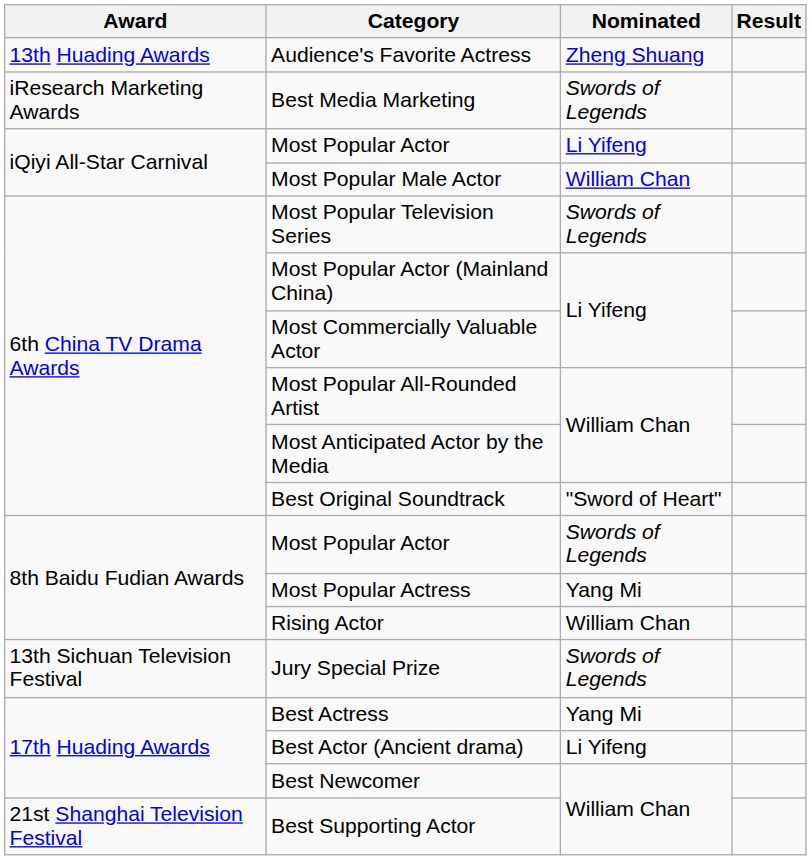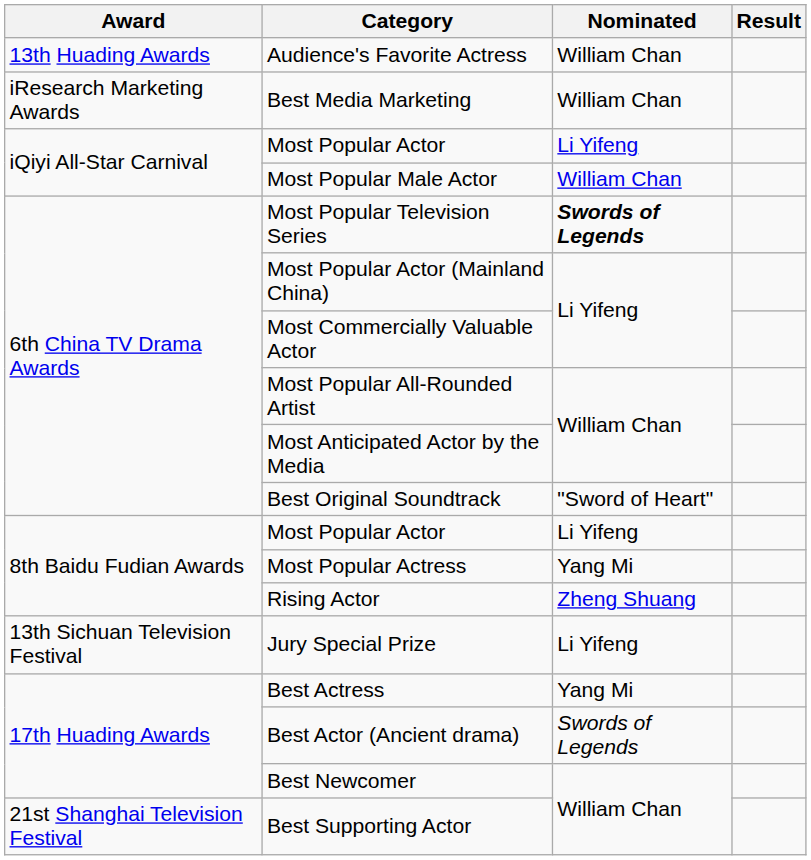 <table class="wikitable">
 <tr>
 <th>Award</th>
 <th>Category</th>
 <th>Nominated</th>
 <th>Result</th>
 </tr>
 <tr>
 <td><a href='#'>13th</a> <a href='#'>Huading Awards</a></td>
 <td>Audience's Favorite Actress</td>
-<td><a href='#'>Zheng Shuang</a></td>
+<td>William Chan</td>
 <td></td>
 </tr>
 <tr>
 <td>iResearch Marketing Awards</td>
 <td>Best Media Marketing</td>
-<td><em>Swords of Legends</em></td>
+<td>William Chan</td>
 <td></td>
 </tr>
 <tr>
 <td rowspan=2>iQiyi All-Star Carnival</td>
 <td>Most Popular Actor</td>
 <td><a href='#'>Li Yifeng</a></td>
 <td></td>
 </tr>
 <tr>
 <td>Most Popular Male Actor</td>
 <td><a href='#'>William Chan</a></td>
 <td></td>
 </tr>
 <tr>
 <td rowspan=6>6th <a href='#'>China TV Drama Awards</a></td>
 <td>Most Popular Television Series</td>
-<td><em>Swords of Legends</em></td>
+<td><strong><em>Swords of Legends</em></strong></td>
 <td></td>
 </tr>
 <tr>
 <td>Most Popular Actor (Mainland China)</td>
 <td rowspan=2>Li Yifeng</td>
 <td></td>
 </tr>
 <tr>
 <td>Most Commercially Valuable Actor</td>
 <td></td>
 </tr>
 <tr>
 <td>Most Popular All-Rounded Artist</td>
 <td rowspan=2>William Chan</td>
 <td></td>
 </tr>
 <tr>
 <td>Most Anticipated Actor by the Media</td>
 <td></td>
 </tr>
 <tr>
 <td>Best Original Soundtrack</td>
 <td>"Sword of Heart"</td>
 <td></td>
 </tr>
 <tr>
 <td rowspan=3>8th Baidu Fudian Awards</td>
 <td>Most Popular Actor</td>
-<td><em>Swords of Legends</em></td>
+<td>Li Yifeng</td>
 <td></td>
 </tr>
 <tr>
 <td>Most Popular Actress</td>
 <td>Yang Mi</td>
 <td></td>
 </tr>
 <tr>
 <td>Rising Actor</td>
-<td>William Chan</td>
+<td><a href='#'>Zheng Shuang</a></td>
 <td></td>
 </tr>
 <tr>
 <td>13th Sichuan Television Festival</td>
 <td>Jury Special Prize</td>
-<td><em>Swords of Legends</em></td>
+<td>Li Yifeng</td>
 <td></td>
 </tr>
 <tr>
 <td rowspan=3><a href='#'>17th</a> <a href='#'>Huading Awards</a></td>
 <td>Best Actress</td>
 <td>Yang Mi</td>
 <td></td>
 </tr>
 <tr>
 <td>Best Actor (Ancient drama)</td>
-<td>Li Yifeng</td>
+<td><em>Swords of Legends</em></td>
 <td></td>
 </tr>
 <tr>
 <td>Best Newcomer</td>
 <td rowspan=2>William Chan</td>
 <td></td>
 </tr>
 <tr>
 <td>21st <a href='#'>Shanghai Television Festival</a></td>
 <td>Best Supporting Actor</td>
 <td></td>
 </tr>
 </table>
